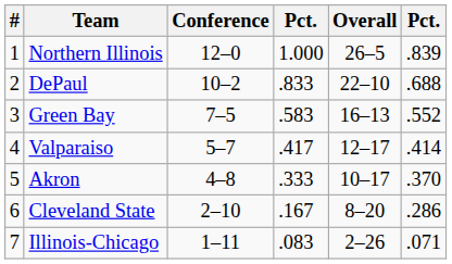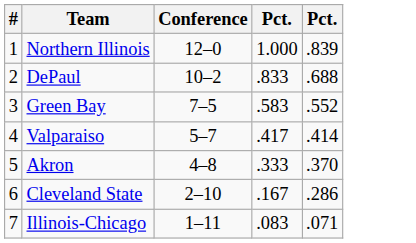 <table class="wikitable">
 <tr>
 <th>#</th>
 <th>Team</th>
 <th>Conference</th>
 <th>Pct.</th>
-<th>Overall</th>
 <th>Pct.</th>
 </tr>
 <tr>
 <td>1</td>
 <td><a href='#'>Northern Illinois</a></td>
 <td style="text-align: center;">12–0</td>
 <td>1.000</td>
-<td style="text-align: center;">26–5</td>
 <td>.839</td>
 </tr>
 <tr>
 <td>2</td>
 <td><a href='#'>DePaul</a></td>
 <td style="text-align: center;">10–2</td>
 <td>.833</td>
-<td style="text-align: center;">22–10</td>
 <td>.688</td>
 </tr>
 <tr>
 <td>3</td>
 <td><a href='#'>Green Bay</a></td>
 <td style="text-align: center;">7–5</td>
 <td>.583</td>
-<td style="text-align: center;">16–13</td>
 <td>.552</td>
 </tr>
 <tr>
 <td>4</td>
 <td><a href='#'>Valparaiso</a></td>
 <td style="text-align: center;">5–7</td>
 <td>.417</td>
-<td style="text-align: center;">12–17</td>
 <td>.414</td>
 </tr>
 <tr>
 <td>5</td>
 <td><a href='#'>Akron</a></td>
 <td style="text-align: center;">4–8</td>
 <td>.333</td>
-<td style="text-align: center;">10–17</td>
 <td>.370</td>
 </tr>
 <tr>
 <td>6</td>
 <td><a href='#'>Cleveland State</a></td>
 <td style="text-align: center;">2–10</td>
 <td>.167</td>
-<td style="text-align: center;">8–20</td>
 <td>.286</td>
 </tr>
 <tr>
 <td>7</td>
 <td><a href='#'>Illinois-Chicago</a></td>
 <td style="text-align: center;">1–11</td>
 <td>.083</td>
-<td style="text-align: center;">2–26</td>
 <td>.071</td>
 </tr>
 </table>
